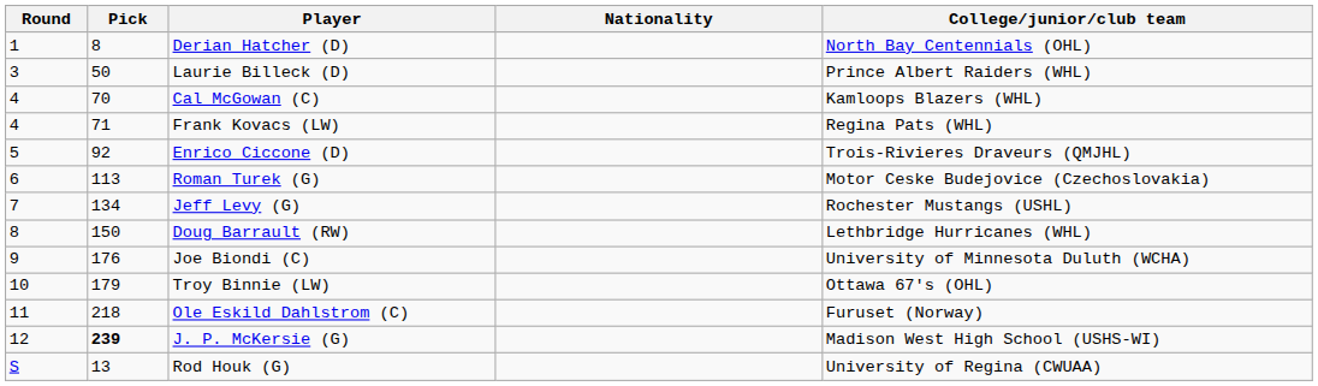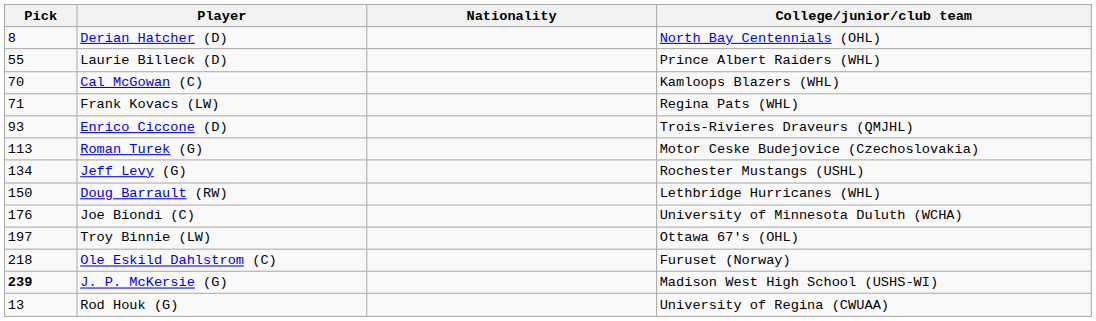 <table class="wikitable">
 <tr>
-<th bgcolor="#DDDDFF" width="5%">Round</th>
 <th bgcolor="#DDDDFF" width="5%">Pick</th>
 <th bgcolor="#DDDDFF" width="20%">Player</th>
 <th bgcolor="#DDDDFF" width="20%">Nationality</th>
 <th bgcolor="#DDDDFF" width="30%">College/junior/club team</th>
 </tr>
 <tr>
-<td>1</td>
 <td>8</td>
 <td><a href='#'>Derian Hatcher</a> (D)</td>
 <td></td>
 <td><a href='#'>North Bay Centennials</a> (OHL)</td>
 </tr>
 <tr>
-<td>3</td>
-<td>50</td>
+<td>55</td>
 <td>Laurie Billeck (D)</td>
 <td></td>
 <td>Prince Albert Raiders (WHL)</td>
 </tr>
 <tr>
-<td>4</td>
 <td>70</td>
 <td><a href='#'>Cal McGowan</a> (C)</td>
 <td></td>
 <td>Kamloops Blazers (WHL)</td>
 </tr>
 <tr>
-<td>4</td>
 <td>71</td>
 <td>Frank Kovacs (LW)</td>
 <td></td>
 <td>Regina Pats (WHL)</td>
 </tr>
 <tr>
-<td>5</td>
-<td>92</td>
+<td>93</td>
 <td><a href='#'>Enrico Ciccone</a> (D)</td>
 <td></td>
 <td>Trois-Rivieres Draveurs (QMJHL)</td>
 </tr>
 <tr>
-<td>6</td>
 <td>113</td>
 <td><a href='#'>Roman Turek</a> (G)</td>
 <td></td>
 <td>Motor Ceske Budejovice (Czechoslovakia)</td>
 </tr>
 <tr>
-<td>7</td>
 <td>134</td>
 <td><a href='#'>Jeff Levy</a> (G)</td>
 <td></td>
 <td>Rochester Mustangs (USHL)</td>
 </tr>
 <tr>
-<td>8</td>
 <td>150</td>
 <td><a href='#'>Doug Barrault</a> (RW)</td>
 <td></td>
 <td>Lethbridge Hurricanes (WHL)</td>
 </tr>
 <tr>
-<td>9</td>
 <td>176</td>
 <td>Joe Biondi (C)</td>
 <td></td>
 <td>University of Minnesota Duluth (WCHA)</td>
 </tr>
 <tr>
-<td>10</td>
-<td>179</td>
+<td>197</td>
 <td>Troy Binnie (LW)</td>
 <td></td>
 <td>Ottawa 67's (OHL)</td>
 </tr>
 <tr>
-<td>11</td>
 <td>218</td>
 <td><a href='#'>Ole Eskild Dahlstrom</a> (C)</td>
 <td></td>
 <td>Furuset (Norway)</td>
 </tr>
 <tr>
-<td>12</td>
 <td><strong>239</strong></td>
 <td><a href='#'>J. P. McKersie</a> (G)</td>
 <td></td>
 <td>Madison West High School (USHS-WI)</td>
 </tr>
 <tr>
-<td><a href='#'>S</a></td>
 <td>13</td>
 <td>Rod Houk (G)</td>
 <td></td>
 <td>University of Regina (CWUAA)</td>
 </tr>
 </table>
